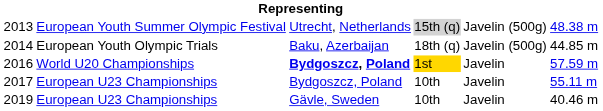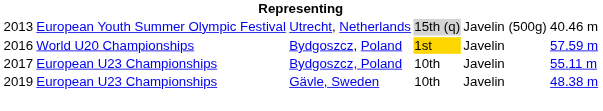 <table>
 <tr>
 <th colspan="6">Representing </th>
 </tr>
 <tr>
 <td>2013</td>
 <td><a href='#'>European Youth Summer Olympic Festival</a></td>
 <td><a href='#'>Utrecht</a>, <a href='#'>Netherlands</a></td>
 <td style="background: lightgrey;">15th (q)</td>
 <td>Javelin (500g)</td>
-<td><a href='#'>48.38 m</a></td>
-</tr>
-<tr>
-<td>2014</td>
-<td>European Youth Olympic Trials</td>
-<td><a href='#'>Baku</a>, <a href='#'>Azerbaijan</a></td>
-<td>18th (q)</td>
-<td>Javelin (500g)</td>
-<td>44.85 m</td>
+<td>40.46 m</td>
 </tr>
 <tr>
 <td>2016</td>
 <td><a href='#'>World U20 Championships</a></td>
-<td><strong><a href='#'>Bydgoszcz</a>, <a href='#'>Poland</a></strong></td>
+<td><a href='#'>Bydgoszcz</a>, <a href='#'>Poland</a></td>
 <td bgcolor=gold>1st</td>
 <td>Javelin</td>
 <td><a href='#'>57.59 m</a></td>
 </tr>
 <tr>
 <td>2017</td>
 <td><a href='#'>European U23 Championships</a></td>
 <td><a href='#'>Bydgoszcz, Poland</a></td>
 <td>10th</td>
 <td>Javelin</td>
 <td><a href='#'>55.11 m</a></td>
 </tr>
 <tr>
 <td>2019</td>
 <td><a href='#'>European U23 Championships</a></td>
 <td><a href='#'>Gävle, Sweden</a></td>
 <td>10th</td>
 <td>Javelin</td>
-<td>40.46 m</td>
+<td><a href='#'>48.38 m</a></td>
 </tr>
 </table>
